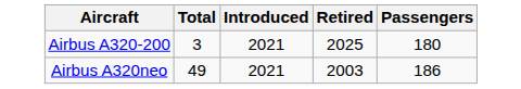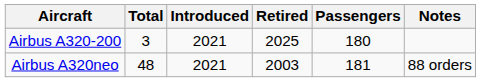 <table class="wikitable" style="margin:0.5em auto; text-align:center">
 <tr>
 <th>Aircraft</th>
 <th>Total</th>
 <th>Introduced</th>
 <th>Retired</th>
 <th>Passengers</th>
+<th>Notes</th>
 </tr>
 <tr>
 <td><a href='#'>Airbus A320-200</a></td>
 <td>3</td>
 <td>2021</td>
 <td>2025</td>
 <td>180</td>
+<td></td>
 </tr>
 <tr>
 <td><a href='#'>Airbus A320neo</a></td>
-<td>49</td>
+<td>48</td>
 <td>2021</td>
 <td>2003</td>
-<td>186</td>
+<td>181</td>
+<td>88 orders</td>
 </tr>
 </table>
